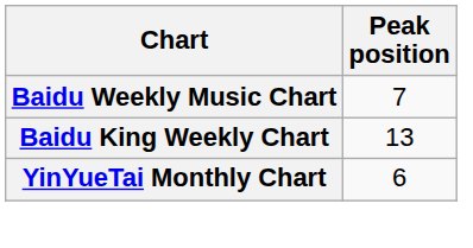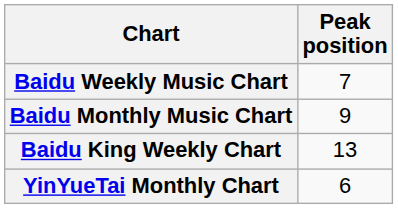 <table class="wikitable plainrowheaders">
 <tr>
 <th scope="col">Chart</th>
 <th scope="col">Peak<br>position</th>
 </tr>
 <tr>
 <th scope="row"><a href='#'>Baidu</a> Weekly Music Chart</th>
 <td style="text-align:center;">7</td>
 </tr>
 <tr>
+<th scope="row"><a href='#'>Baidu</a> Monthly Music Chart</th>
+<td style="text-align:center;">9</td>
+</tr>
+<tr>
 <th scope="row"><a href='#'>Baidu</a> King Weekly Chart</th>
 <td style="text-align:center;">13</td>
 </tr>
 <tr>
 <th scope="row"><a href='#'>YinYueTai</a> Monthly Chart</th>
 <td style="text-align:center;">6</td>
 </tr>
 </table>
